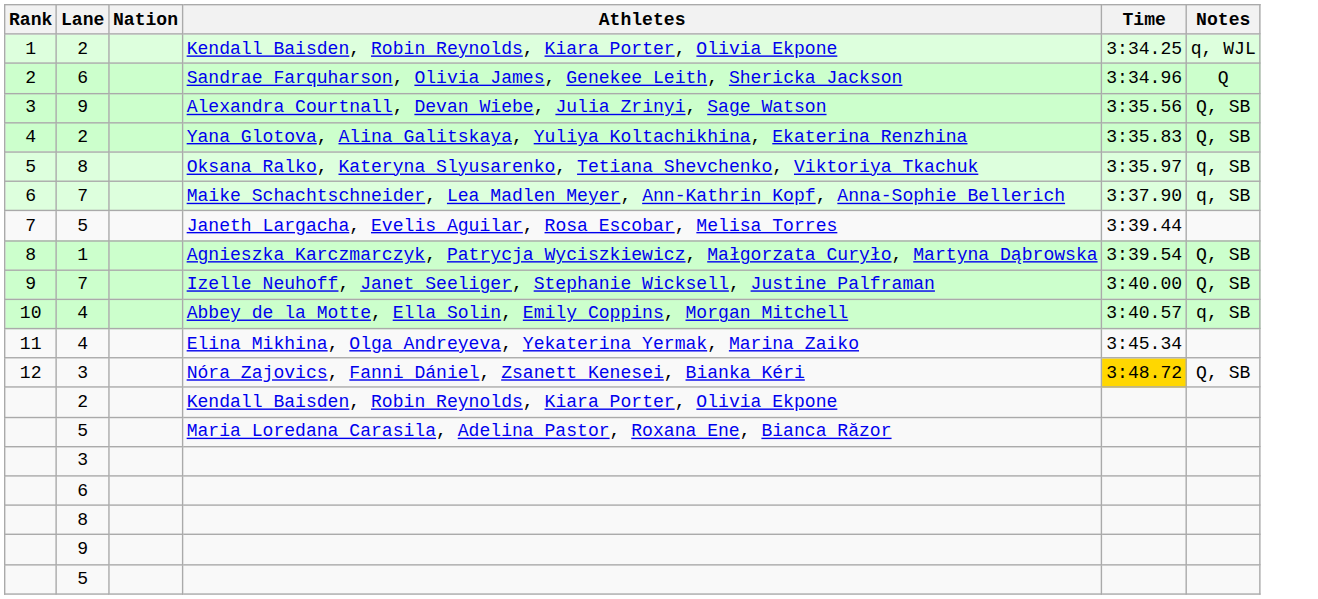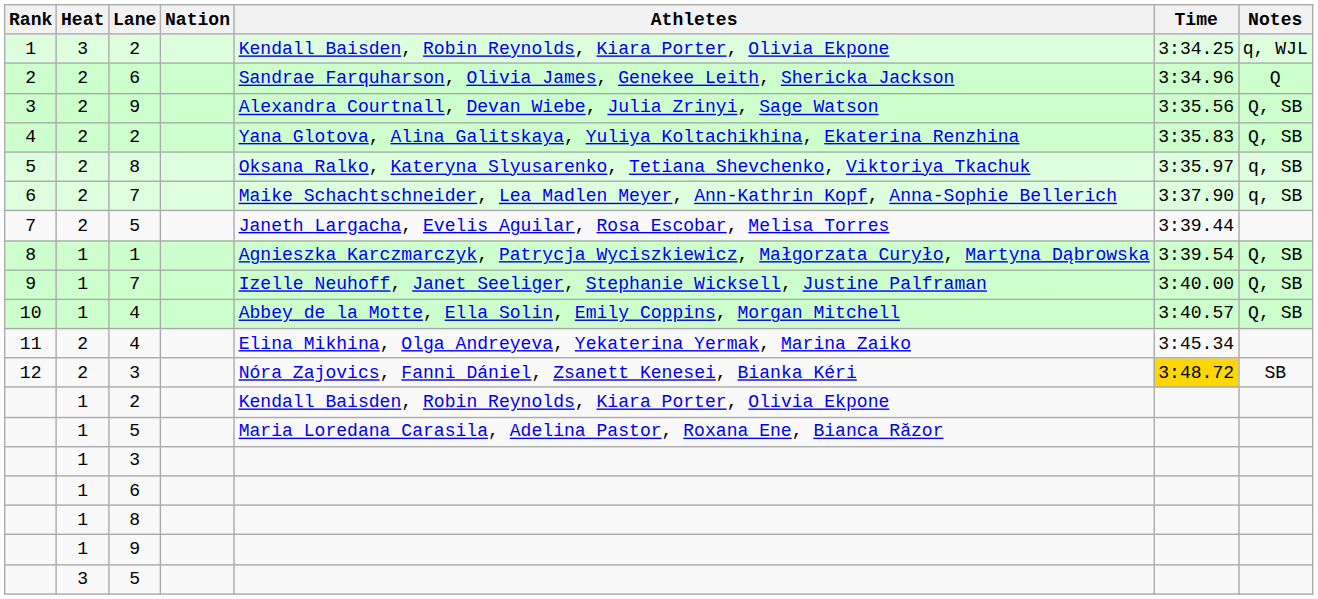 <table class="wikitable sortable" style="text-align:center">
 <tr>
 <th>Rank</th>
+<th>Heat</th>
 <th>Lane</th>
 <th>Nation</th>
 <th>Athletes</th>
 <th>Time</th>
 <th>Notes</th>
 </tr>
 <tr bgcolor=ddffdd>
 <td>1</td>
+<td>3</td>
 <td>2</td>
 <td align=left></td>
 <td align=left><a href='#'>Kendall Baisden</a>, <a href='#'>Robin Reynolds</a>, <a href='#'>Kiara Porter</a>, <a href='#'>Olivia Ekpone</a></td>
 <td>3:34.25</td>
 <td>q, WJL</td>
 </tr>
 <tr bgcolor=ccffcc>
+<td>2</td>
 <td>2</td>
 <td>6</td>
 <td align=left></td>
 <td align=left><a href='#'>Sandrae Farquharson</a>, <a href='#'>Olivia James</a>, <a href='#'>Genekee Leith</a>, <a href='#'>Shericka Jackson</a></td>
 <td>3:34.96</td>
 <td>Q</td>
 </tr>
 <tr bgcolor=ccffcc>
 <td>3</td>
+<td>2</td>
 <td>9</td>
 <td align=left></td>
 <td align=left><a href='#'>Alexandra Courtnall</a>, <a href='#'>Devan Wiebe</a>, <a href='#'>Julia Zrinyi</a>, <a href='#'>Sage Watson</a></td>
 <td>3:35.56</td>
 <td>Q, SB</td>
 </tr>
 <tr bgcolor=ccffcc>
 <td>4</td>
 <td>2</td>
+<td>2</td>
 <td align=left></td>
 <td align=left><a href='#'>Yana Glotova</a>, <a href='#'>Alina Galitskaya</a>, <a href='#'>Yuliya Koltachikhina</a>, <a href='#'>Ekaterina Renzhina</a></td>
 <td>3:35.83</td>
 <td>Q, SB</td>
 </tr>
 <tr bgcolor=ddffdd>
 <td>5</td>
+<td>2</td>
 <td>8</td>
 <td align=left></td>
 <td align=left><a href='#'>Oksana Ralko</a>, <a href='#'>Kateryna Slyusarenko</a>, <a href='#'>Tetiana Shevchenko</a>, <a href='#'>Viktoriya Tkachuk</a></td>
 <td>3:35.97</td>
 <td>q, SB</td>
 </tr>
 <tr bgcolor=ddffdd>
 <td>6</td>
+<td>2</td>
 <td>7</td>
 <td align=left></td>
 <td align=left><a href='#'>Maike Schachtschneider</a>, <a href='#'>Lea Madlen Meyer</a>, <a href='#'>Ann-Kathrin Kopf</a>, <a href='#'>Anna-Sophie Bellerich</a></td>
 <td>3:37.90</td>
 <td>q, SB</td>
 </tr>
 <tr>
 <td>7</td>
+<td>2</td>
 <td>5</td>
 <td align=left></td>
 <td align=left><a href='#'>Janeth Largacha</a>, <a href='#'>Evelis Aguilar</a>, <a href='#'>Rosa Escobar</a>, <a href='#'>Melisa Torres</a></td>
 <td>3:39.44</td>
 <td></td>
 </tr>
 <tr bgcolor=ccffcc>
 <td>8</td>
 <td>1</td>
+<td>1</td>
 <td align=left></td>
 <td align=left><a href='#'>Agnieszka Karczmarczyk</a>, <a href='#'>Patrycja Wyciszkiewicz</a>, <a href='#'>Małgorzata Curyło</a>, <a href='#'>Martyna Dąbrowska</a></td>
 <td>3:39.54</td>
 <td>Q, SB</td>
 </tr>
 <tr bgcolor=ccffcc>
 <td>9</td>
+<td>1</td>
 <td>7</td>
 <td align=left></td>
 <td align=left><a href='#'>Izelle Neuhoff</a>, <a href='#'>Janet Seeliger</a>, <a href='#'>Stephanie Wicksell</a>, <a href='#'>Justine Palframan</a></td>
 <td>3:40.00</td>
 <td>Q, SB</td>
 </tr>
 <tr bgcolor=ccffcc>
 <td>10</td>
+<td>1</td>
 <td>4</td>
 <td align=left></td>
 <td align=left><a href='#'>Abbey de la Motte</a>, <a href='#'>Ella Solin</a>, <a href='#'>Emily Coppins</a>, <a href='#'>Morgan Mitchell</a></td>
 <td>3:40.57</td>
-<td>q, SB</td>
+<td>Q, SB</td>
 </tr>
 <tr>
 <td>11</td>
+<td>2</td>
 <td>4</td>
 <td align=left></td>
 <td align=left><a href='#'>Elina Mikhina</a>, <a href='#'>Olga Andreyeva</a>, <a href='#'>Yekaterina Yermak</a>, <a href='#'>Marina Zaiko</a></td>
 <td>3:45.34</td>
 <td></td>
 </tr>
 <tr>
 <td>12</td>
+<td>2</td>
 <td>3</td>
 <td align=left></td>
 <td align=left><a href='#'>Nóra Zajovics</a>, <a href='#'>Fanni Dániel</a>, <a href='#'>Zsanett Kenesei</a>, <a href='#'>Bianka Kéri</a></td>
 <td style="background: gold;">3:48.72</td>
-<td>Q, SB</td>
+<td>SB</td>
 </tr>
 <tr>
 <td></td>
+<td>1</td>
 <td>2</td>
 <td align=left></td>
 <td align=left><a href='#'>Kendall Baisden</a>, <a href='#'>Robin Reynolds</a>, <a href='#'>Kiara Porter</a>, <a href='#'>Olivia Ekpone</a></td>
 <td></td>
 <td></td>
 </tr>
 <tr>
 <td></td>
+<td>1</td>
 <td>5</td>
 <td align=left></td>
 <td align=left><a href='#'>Maria Loredana Carasila</a>, <a href='#'>Adelina Pastor</a>, <a href='#'>Roxana Ene</a>, <a href='#'>Bianca Răzor</a></td>
 <td></td>
 <td></td>
 </tr>
 <tr>
 <td></td>
+<td>1</td>
 <td>3</td>
 <td align=left></td>
 <td align=left></td>
 <td></td>
 <td></td>
 </tr>
 <tr>
 <td></td>
+<td>1</td>
 <td>6</td>
 <td align=left></td>
 <td align=left></td>
 <td></td>
 <td></td>
 </tr>
 <tr>
 <td></td>
+<td>1</td>
 <td>8</td>
 <td align=left></td>
 <td align=left></td>
 <td></td>
 <td></td>
 </tr>
 <tr>
 <td></td>
+<td>1</td>
 <td>9</td>
 <td align=left></td>
 <td align=left></td>
 <td></td>
 <td></td>
 </tr>
 <tr>
 <td></td>
+<td>3</td>
 <td>5</td>
 <td align=left></td>
 <td align=left></td>
 <td></td>
 <td></td>
 </tr>
 </table>
